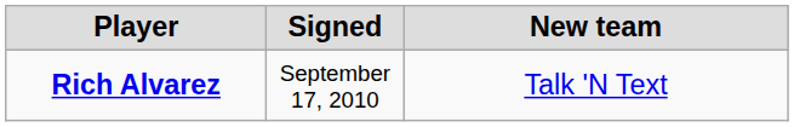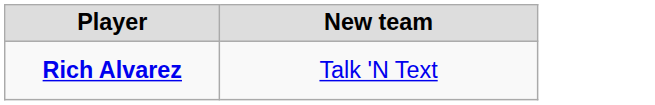 <table class="wikitable" style="text-align: center">
 <tr align="center" bgcolor="#dddddd">
 <td style="width:140px"><strong>Player</strong></td>
-<td style="width:70px"><strong>Signed</strong></td>
 <td style="width:210px"><strong>New team</strong></td>
 </tr>
 <tr style="height:40px">
 <td><strong><a href='#'>Rich Alvarez</a></strong></td>
-<td style="font-size: 80%">September 17, 2010</td>
 <td><a href='#'>Talk 'N Text</a></td>
 </tr>
 </table>
